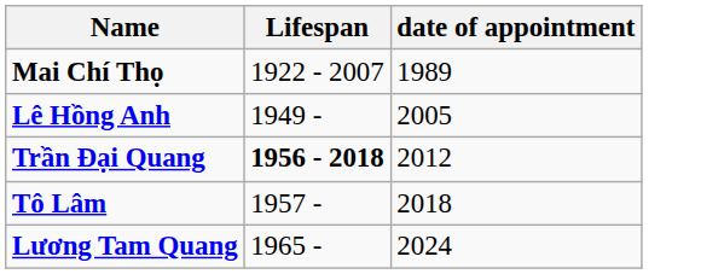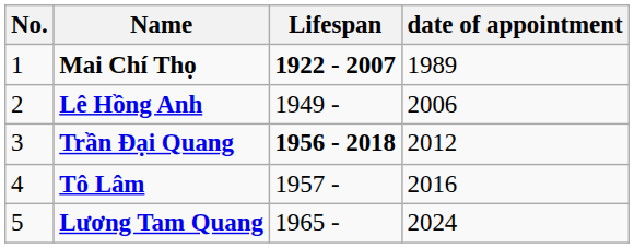 <table class="wikitable">
 <tr>
+<th><abbr>No.</abbr></th>
 <th>Name</th>
 <th>Lifespan</th>
 <th>date of appointment</th>
 </tr>
 <tr>
+<td>1</td>
 <td><strong>Mai Chí Thọ</strong></td>
-<td>1922 - 2007</td>
+<td><strong>1922 - 2007</strong></td>
 <td>1989</td>
 </tr>
 <tr>
+<td>2</td>
 <td><strong><a href='#'>Lê Hồng Anh</a></strong></td>
 <td>1949 -</td>
-<td>2005</td>
+<td>2006</td>
 </tr>
 <tr>
+<td>3</td>
 <td><strong><a href='#'>Trần Đại Quang</a></strong></td>
 <td><strong>1956 - 2018</strong></td>
 <td>2012</td>
 </tr>
 <tr>
+<td>4</td>
 <td><strong><a href='#'>Tô Lâm</a></strong></td>
 <td>1957 -</td>
-<td>2018</td>
+<td>2016</td>
 </tr>
 <tr>
+<td>5</td>
 <td><strong><a href='#'>Lương Tam Quang</a></strong></td>
 <td>1965 -</td>
 <td>2024</td>
 </tr>
 </table>
